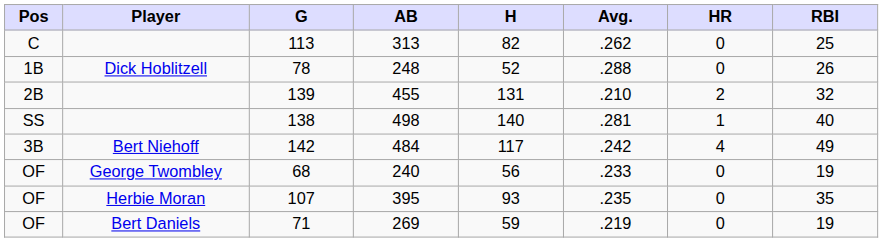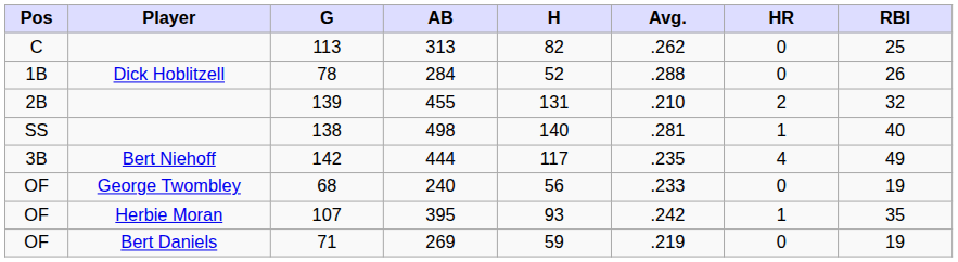 <table class="wikitable sortable">
 <tr>
 <th style="background:#ddf; width:5%;">Pos</th>
 <th style="background:#ddf; width:16%;">Player</th>
 <th style="background:#ddf; width:9%;">G</th>
 <th style="background:#ddf; width:9%;">AB</th>
 <th style="background:#ddf; width:9%;">H</th>
 <th style="background:#ddf; width:9%;">Avg.</th>
 <th style="background:#ddf; width:9%;">HR</th>
 <th style="background:#ddf; width:9%;">RBI</th>
 </tr>
 <tr align=center>
 <td>C</td>
 <td></td>
 <td>113</td>
 <td>313</td>
 <td>82</td>
 <td>.262</td>
 <td>0</td>
 <td>25</td>
 </tr>
 <tr align=center>
 <td>1B</td>
 <td><a href='#'>Dick Hoblitzell</a></td>
 <td>78</td>
-<td>248</td>
+<td>284</td>
 <td>52</td>
 <td>.288</td>
 <td>0</td>
 <td>26</td>
 </tr>
 <tr align=center>
 <td>2B</td>
 <td></td>
 <td>139</td>
 <td>455</td>
 <td>131</td>
 <td>.210</td>
 <td>2</td>
 <td>32</td>
 </tr>
 <tr align=center>
 <td>SS</td>
 <td></td>
 <td>138</td>
 <td>498</td>
 <td>140</td>
 <td>.281</td>
 <td>1</td>
 <td>40</td>
 </tr>
 <tr align=center>
 <td>3B</td>
 <td><a href='#'>Bert Niehoff</a></td>
 <td>142</td>
-<td>484</td>
+<td>444</td>
 <td>117</td>
-<td>.242</td>
+<td>.235</td>
 <td>4</td>
 <td>49</td>
 </tr>
 <tr align=center>
 <td>OF</td>
 <td><a href='#'>George Twombley</a></td>
 <td>68</td>
 <td>240</td>
 <td>56</td>
 <td>.233</td>
 <td>0</td>
 <td>19</td>
 </tr>
 <tr align=center>
 <td>OF</td>
 <td><a href='#'>Herbie Moran</a></td>
 <td>107</td>
 <td>395</td>
 <td>93</td>
-<td>.235</td>
-<td>0</td>
+<td>.242</td>
+<td>1</td>
 <td>35</td>
 </tr>
 <tr align=center>
 <td>OF</td>
 <td><a href='#'>Bert Daniels</a></td>
 <td>71</td>
 <td>269</td>
 <td>59</td>
 <td>.219</td>
 <td>0</td>
 <td>19</td>
 </tr>
 </table>
